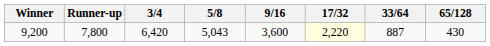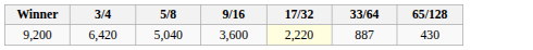 <table class="wikitable" style="text-align:center">
 <tr>
 <th width="75">Winner</th>
-<th width="75">Runner-up</th>
 <th width="75">3/4</th>
 <th width="75">5/8</th>
 <th width="75">9/16</th>
 <th width="75">17/32</th>
 <th width="75">33/64</th>
 <th width="75">65/128</th>
 </tr>
 <tr>
 <td>9,200</td>
-<td>7,800</td>
 <td>6,420</td>
-<td>5,043</td>
+<td>5,040</td>
 <td>3,600</td>
 <td style="background: lightyellow;">2,220</td>
 <td>887</td>
 <td>430</td>
 </tr>
 </table>
